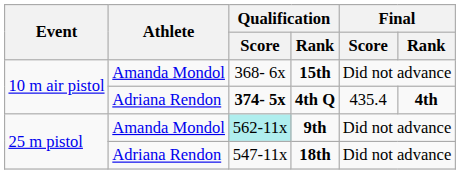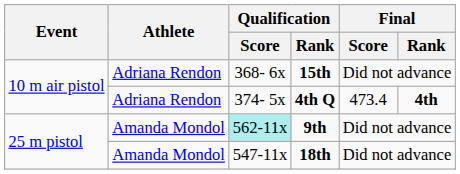 <table class="wikitable" style="font-size:90%">
 <tr>
 <th rowspan="2">Event</th>
 <th rowspan="2">Athlete</th>
 <th colspan="2">Qualification</th>
 <th colspan="2">Final</th>
 </tr>
 <tr>
 <th>Score</th>
 <th>Rank</th>
 <th>Score</th>
 <th>Rank</th>
 </tr>
 <tr>
 <td rowspan=2><a href='#'>10 m air pistol</a></td>
-<td><a href='#'>Amanda Mondol</a></td>
+<td><a href='#'>Adriana Rendon</a></td>
 <td align=center>368- 6x</td>
 <td align=center><strong>15th</strong></td>
 <td align=center colspan=2>Did not advance</td>
 </tr>
 <tr>
 <td><a href='#'>Adriana Rendon</a></td>
-<td align=center><strong>374- 5x</strong></td>
+<td align=center>374- 5x</td>
 <td align=center><strong>4th Q</strong></td>
-<td align=center>435.4</td>
+<td align=center>473.4</td>
 <td align=center><strong>4th</strong></td>
 </tr>
 <tr>
 <td rowspan=2><a href='#'>25 m pistol</a></td>
 <td><a href='#'>Amanda Mondol</a></td>
 <td align=center style="background: paleturquoise;">562-11x</td>
 <td align=center><strong>9th</strong></td>
 <td align=center colspan=2>Did not advance</td>
 </tr>
 <tr>
-<td><a href='#'>Adriana Rendon</a></td>
+<td><a href='#'>Amanda Mondol</a></td>
 <td align=center>547-11x</td>
 <td align=center><strong>18th</strong></td>
 <td align=center colspan=2>Did not advance</td>
 </tr>
 </table>
